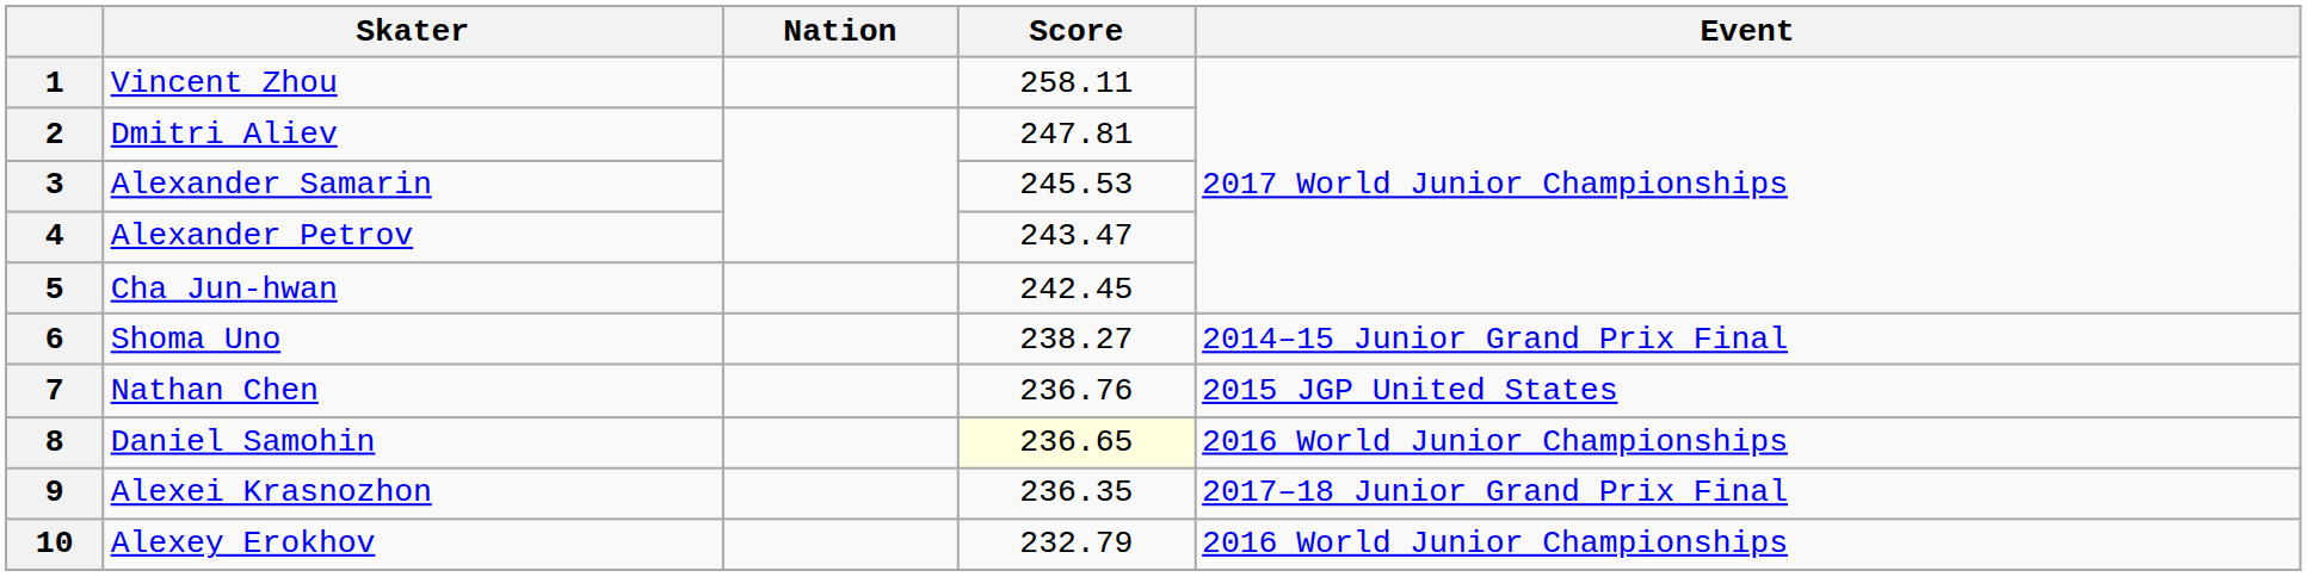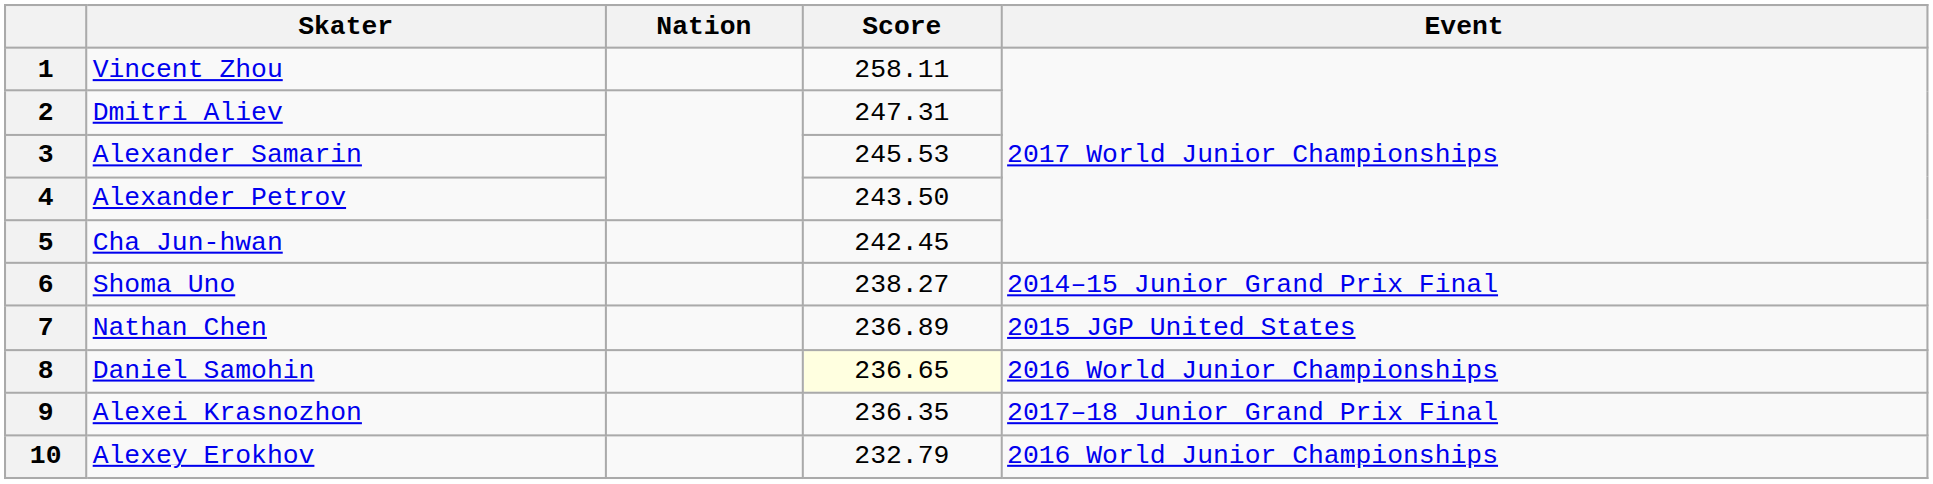 <table class="wikitable unsortable" style="text-align:left; width:75%">
 <tr>
 <th scope="col"></th>
 <th scope="col">Skater</th>
 <th scope="col">Nation</th>
 <th scope="col">Score</th>
 <th scope="col">Event</th>
 </tr>
 <tr>
 <th scope="row">1</th>
 <td><a href='#'>Vincent Zhou</a></td>
 <td></td>
 <td style="text-align:center">258.11</td>
 <td rowspan="5"><a href='#'>2017 World Junior Championships</a></td>
 </tr>
 <tr>
 <th scope="row">2</th>
 <td><a href='#'>Dmitri Aliev</a></td>
 <td rowspan="3"></td>
-<td style="text-align:center">247.81</td>
+<td style="text-align:center">247.31</td>
 </tr>
 <tr>
 <th scope="row">3</th>
 <td><a href='#'>Alexander Samarin</a></td>
 <td style="text-align:center">245.53</td>
 </tr>
 <tr>
 <th scope="row">4</th>
 <td><a href='#'>Alexander Petrov</a></td>
-<td style="text-align:center">243.47</td>
+<td style="text-align:center">243.50</td>
 </tr>
 <tr>
 <th scope="row">5</th>
 <td><a href='#'>Cha Jun-hwan</a></td>
 <td></td>
 <td style="text-align:center">242.45</td>
 </tr>
 <tr>
 <th scope="row">6</th>
 <td><a href='#'>Shoma Uno</a></td>
 <td></td>
 <td style="text-align:center">238.27</td>
 <td><a href='#'>2014–15 Junior Grand Prix Final</a></td>
 </tr>
 <tr>
 <th scope="row">7</th>
 <td><a href='#'>Nathan Chen</a></td>
 <td></td>
-<td style="text-align:center">236.76</td>
+<td style="text-align:center">236.89</td>
 <td><a href='#'>2015 JGP United States</a></td>
 </tr>
 <tr>
 <th scope="row">8</th>
 <td><a href='#'>Daniel Samohin</a></td>
 <td></td>
 <td style="background: lightyellow; text-align:center">236.65</td>
 <td><a href='#'>2016 World Junior Championships</a></td>
 </tr>
 <tr>
 <th scope="row">9</th>
 <td><a href='#'>Alexei Krasnozhon</a></td>
 <td></td>
 <td style="text-align:center">236.35</td>
 <td><a href='#'>2017–18 Junior Grand Prix Final</a></td>
 </tr>
 <tr>
 <th scope="row">10</th>
 <td><a href='#'>Alexey Erokhov</a></td>
 <td></td>
 <td style="text-align:center">232.79</td>
 <td><a href='#'>2016 World Junior Championships</a></td>
 </tr>
 </table>
